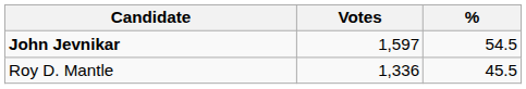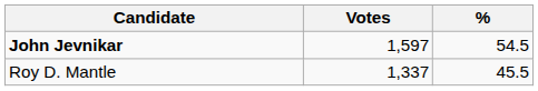 <table style="width:500px;" class="wikitable">
 <tr>
 <th align="center">Candidate</th>
 <th align="center">Votes</th>
 <th align="center">%</th>
 </tr>
 <tr>
 <td align="left"><strong>John Jevnikar</strong></td>
 <td align="right">1,597</td>
 <td align="right">54.5</td>
 </tr>
 <tr>
 <td align="left">Roy D. Mantle</td>
-<td align="right">1,336</td>
+<td align="right">1,337</td>
 <td align="right">45.5</td>
 </tr>
 </table>
